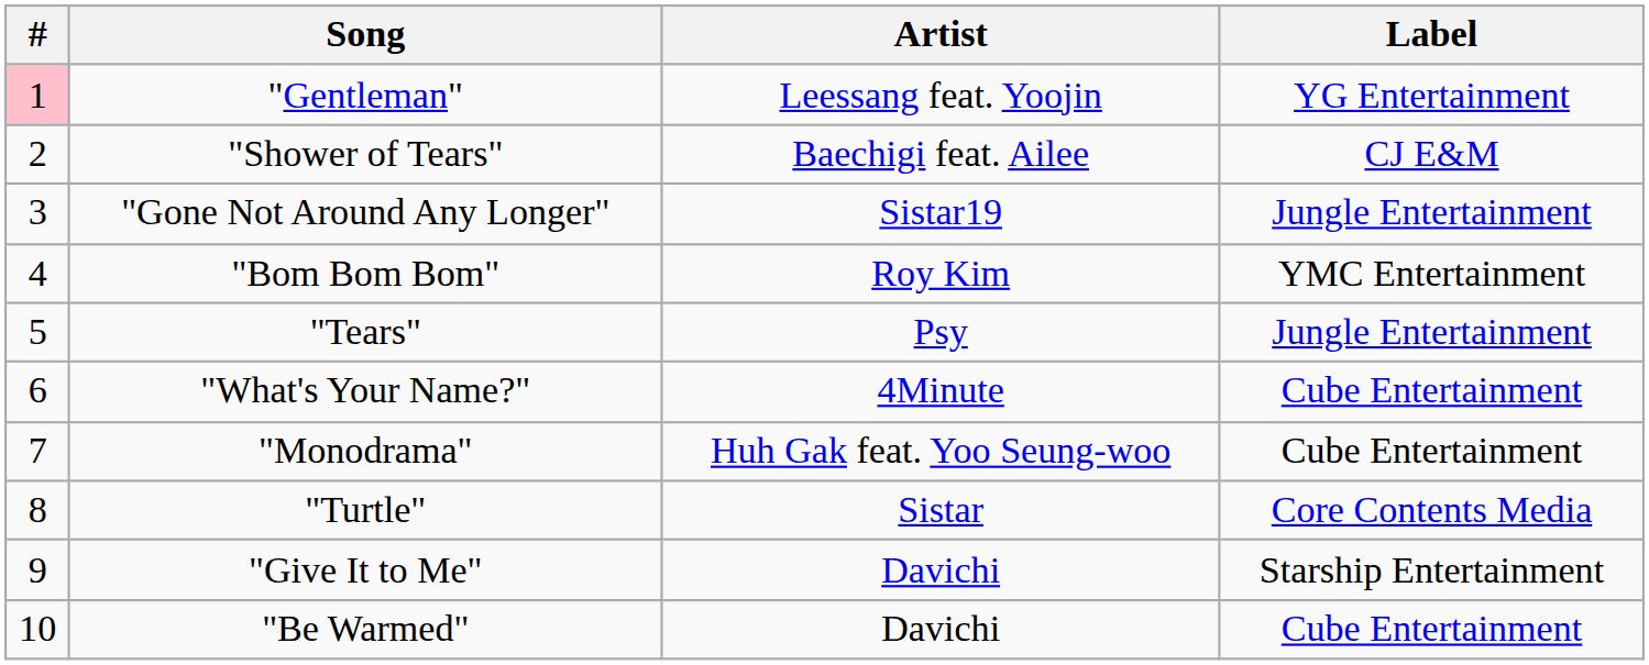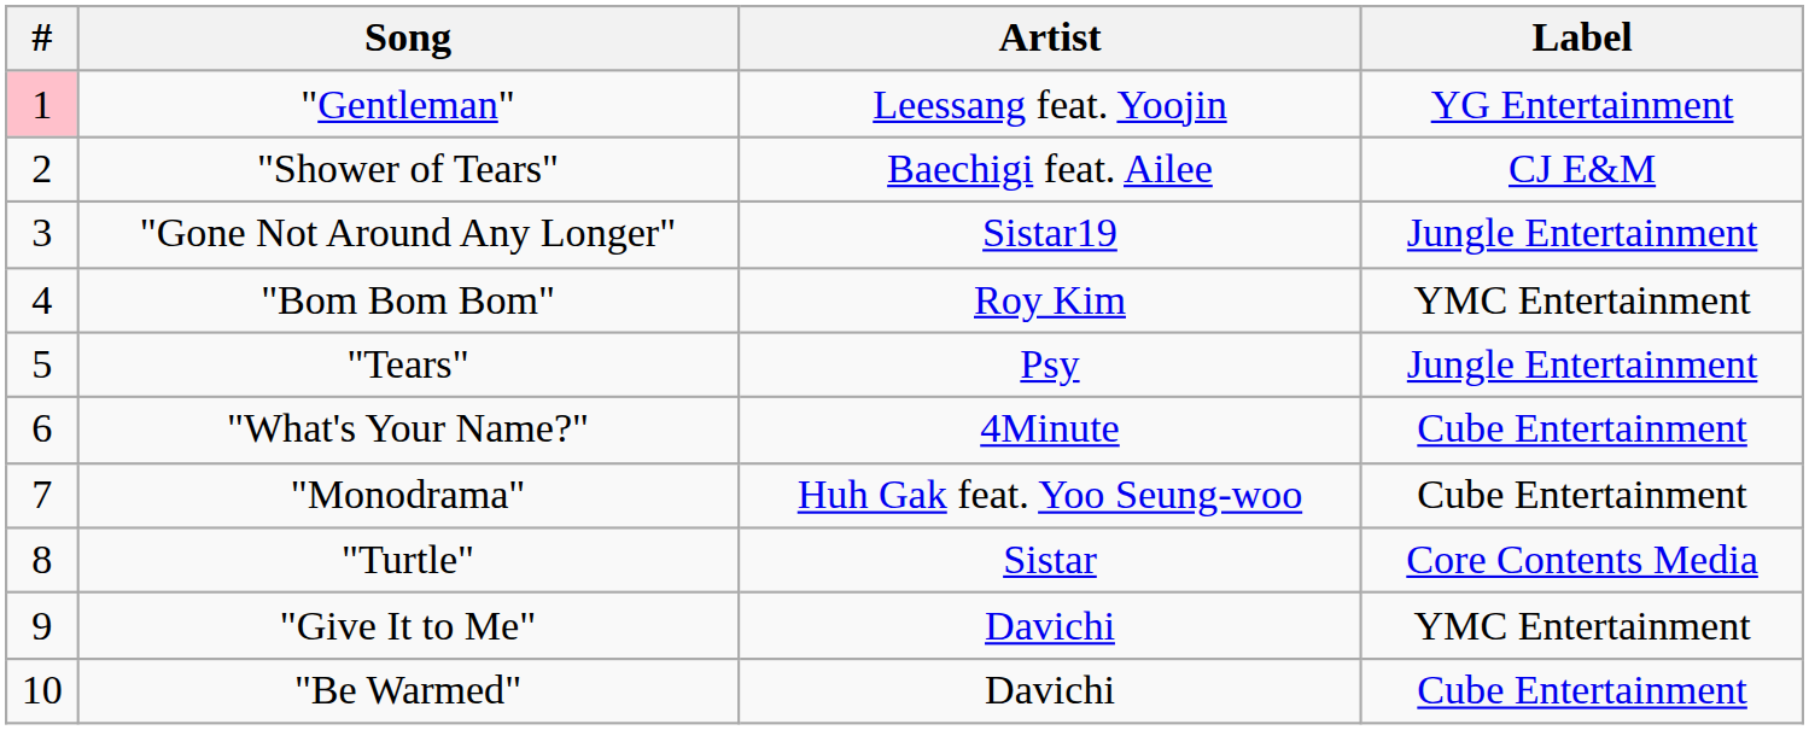 <table class="wikitable" style="text-align: center; width: 700px;">
 <tr>
 <th>#</th>
 <th>Song</th>
 <th>Artist</th>
 <th>Label</th>
 </tr>
 <tr>
 <td style="background: pink;">1</td>
 <td>"<a href='#'>Gentleman</a>"</td>
 <td><a href='#'>Leessang</a> feat. <a href='#'>Yoojin</a></td>
 <td><a href='#'>YG Entertainment</a></td>
 </tr>
 <tr>
 <td>2</td>
 <td>"Shower of Tears"</td>
 <td><a href='#'>Baechigi</a> feat. <a href='#'>Ailee</a></td>
 <td><a href='#'>CJ E&M</a></td>
 </tr>
 <tr>
 <td>3</td>
 <td>"Gone Not Around Any Longer"</td>
 <td><a href='#'>Sistar19</a></td>
 <td><a href='#'>Jungle Entertainment</a></td>
 </tr>
 <tr>
 <td>4</td>
 <td>"Bom Bom Bom"</td>
 <td><a href='#'>Roy Kim</a></td>
 <td>YMC Entertainment</td>
 </tr>
 <tr>
 <td>5</td>
 <td>"Tears"</td>
 <td><a href='#'>Psy</a></td>
 <td><a href='#'>Jungle Entertainment</a></td>
 </tr>
 <tr>
 <td>6</td>
 <td>"What's Your Name?"</td>
 <td><a href='#'>4Minute</a></td>
 <td><a href='#'>Cube Entertainment</a></td>
 </tr>
 <tr>
 <td>7</td>
 <td>"Monodrama"</td>
 <td><a href='#'>Huh Gak</a> feat. <a href='#'>Yoo Seung-woo</a></td>
 <td>Cube Entertainment</td>
 </tr>
 <tr>
 <td>8</td>
 <td>"Turtle"</td>
 <td><a href='#'>Sistar</a></td>
 <td><a href='#'>Core Contents Media</a></td>
 </tr>
 <tr>
 <td>9</td>
 <td>"Give It to Me"</td>
 <td><a href='#'>Davichi</a></td>
-<td>Starship Entertainment</td>
+<td>YMC Entertainment</td>
 </tr>
 <tr>
 <td>10</td>
 <td>"Be Warmed"</td>
 <td>Davichi</td>
 <td><a href='#'>Cube Entertainment</a></td>
 </tr>
 </table>
